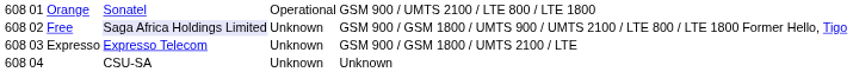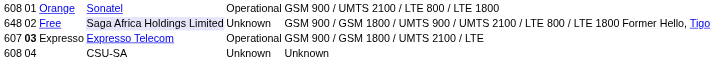 <table>
 <tr>
 <td>608</td>
 <td>01</td>
 <td><a href='#'>Orange</a></td>
 <td><a href='#'>Sonatel</a></td>
 <td>Operational</td>
 <td>GSM 900 / UMTS 2100 / LTE 800 / LTE 1800</td>
 <td></td>
 </tr>
 <tr>
-<td>608</td>
+<td>648</td>
 <td>02</td>
 <td><a href='#'>Free</a></td>
 <td style="background: lavender;">Saga Africa Holdings Limited</td>
 <td>Unknown</td>
 <td>GSM 900 / GSM 1800 / UMTS 900 / UMTS 2100 / LTE 800 / LTE 1800</td>
 <td>Former Hello, <a href='#'>Tigo</a></td>
 </tr>
 <tr>
-<td>608</td>
-<td>03</td>
+<td>607</td>
+<td><strong>03</strong></td>
 <td>Expresso</td>
 <td><a href='#'>Expresso Telecom</a></td>
-<td>Unknown</td>
+<td>Operational</td>
 <td>GSM 900 / GSM 1800 / UMTS 2100 / LTE</td>
 <td></td>
 </tr>
 <tr>
 <td>608</td>
 <td>04</td>
 <td></td>
 <td>CSU-SA</td>
 <td>Unknown</td>
 <td>Unknown</td>
 <td></td>
 </tr>
 </table>
